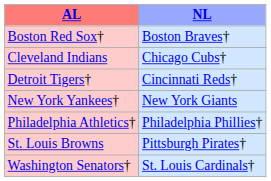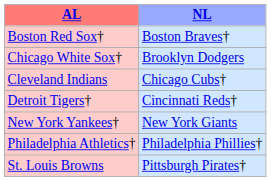 <table class="wikitable" style="font-size:100%;line-height:1.1;">
 <tr>
 <th style="background-color: #FF7B77;"><a href='#'>AL</a></th>
 <th style="background-color: #99A8FF;"><a href='#'>NL</a></th>
 </tr>
 <tr>
 <td style="background-color: #FFCCCC;"><a href='#'>Boston Red Sox</a>†</td>
 <td style="background-color: #D0E7FF;"><a href='#'>Boston Braves</a>†</td>
+</tr>
+<tr>
+<td style="background-color: #FFCCCC;"><a href='#'>Chicago White Sox</a>†</td>
+<td style="background-color: #D0E7FF;"><a href='#'>Brooklyn Dodgers</a></td>
 </tr>
 <tr>
 <td style="background-color: #FFCCCC;"><a href='#'>Cleveland Indians</a></td>
 <td style="background-color: #D0E7FF;"><a href='#'>Chicago Cubs</a>†</td>
 </tr>
 <tr>
 <td style="background-color: #FFCCCC;"><a href='#'>Detroit Tigers</a>†</td>
 <td style="background-color: #D0E7FF;"><a href='#'>Cincinnati Reds</a>†</td>
 </tr>
 <tr>
 <td style="background-color: #FFCCCC;"><a href='#'>New York Yankees</a>†</td>
 <td style="background-color: #D0E7FF;"><a href='#'>New York Giants</a></td>
 </tr>
 <tr>
 <td style="background-color: #FFCCCC;"><a href='#'>Philadelphia Athletics</a>†</td>
 <td style="background-color: #D0E7FF;"><a href='#'>Philadelphia Phillies</a>†</td>
 </tr>
 <tr>
 <td style="background-color: #FFCCCC;"><a href='#'>St. Louis Browns</a></td>
 <td style="background-color: #D0E7FF;"><a href='#'>Pittsburgh Pirates</a>†</td>
 </tr>
-<tr>
-<td style="background-color: #FFCCCC;"><a href='#'>Washington Senators</a>†</td>
-<td style="background-color: #D0E7FF;"><a href='#'>St. Louis Cardinals</a>†</td>
-</tr>
 </table>
